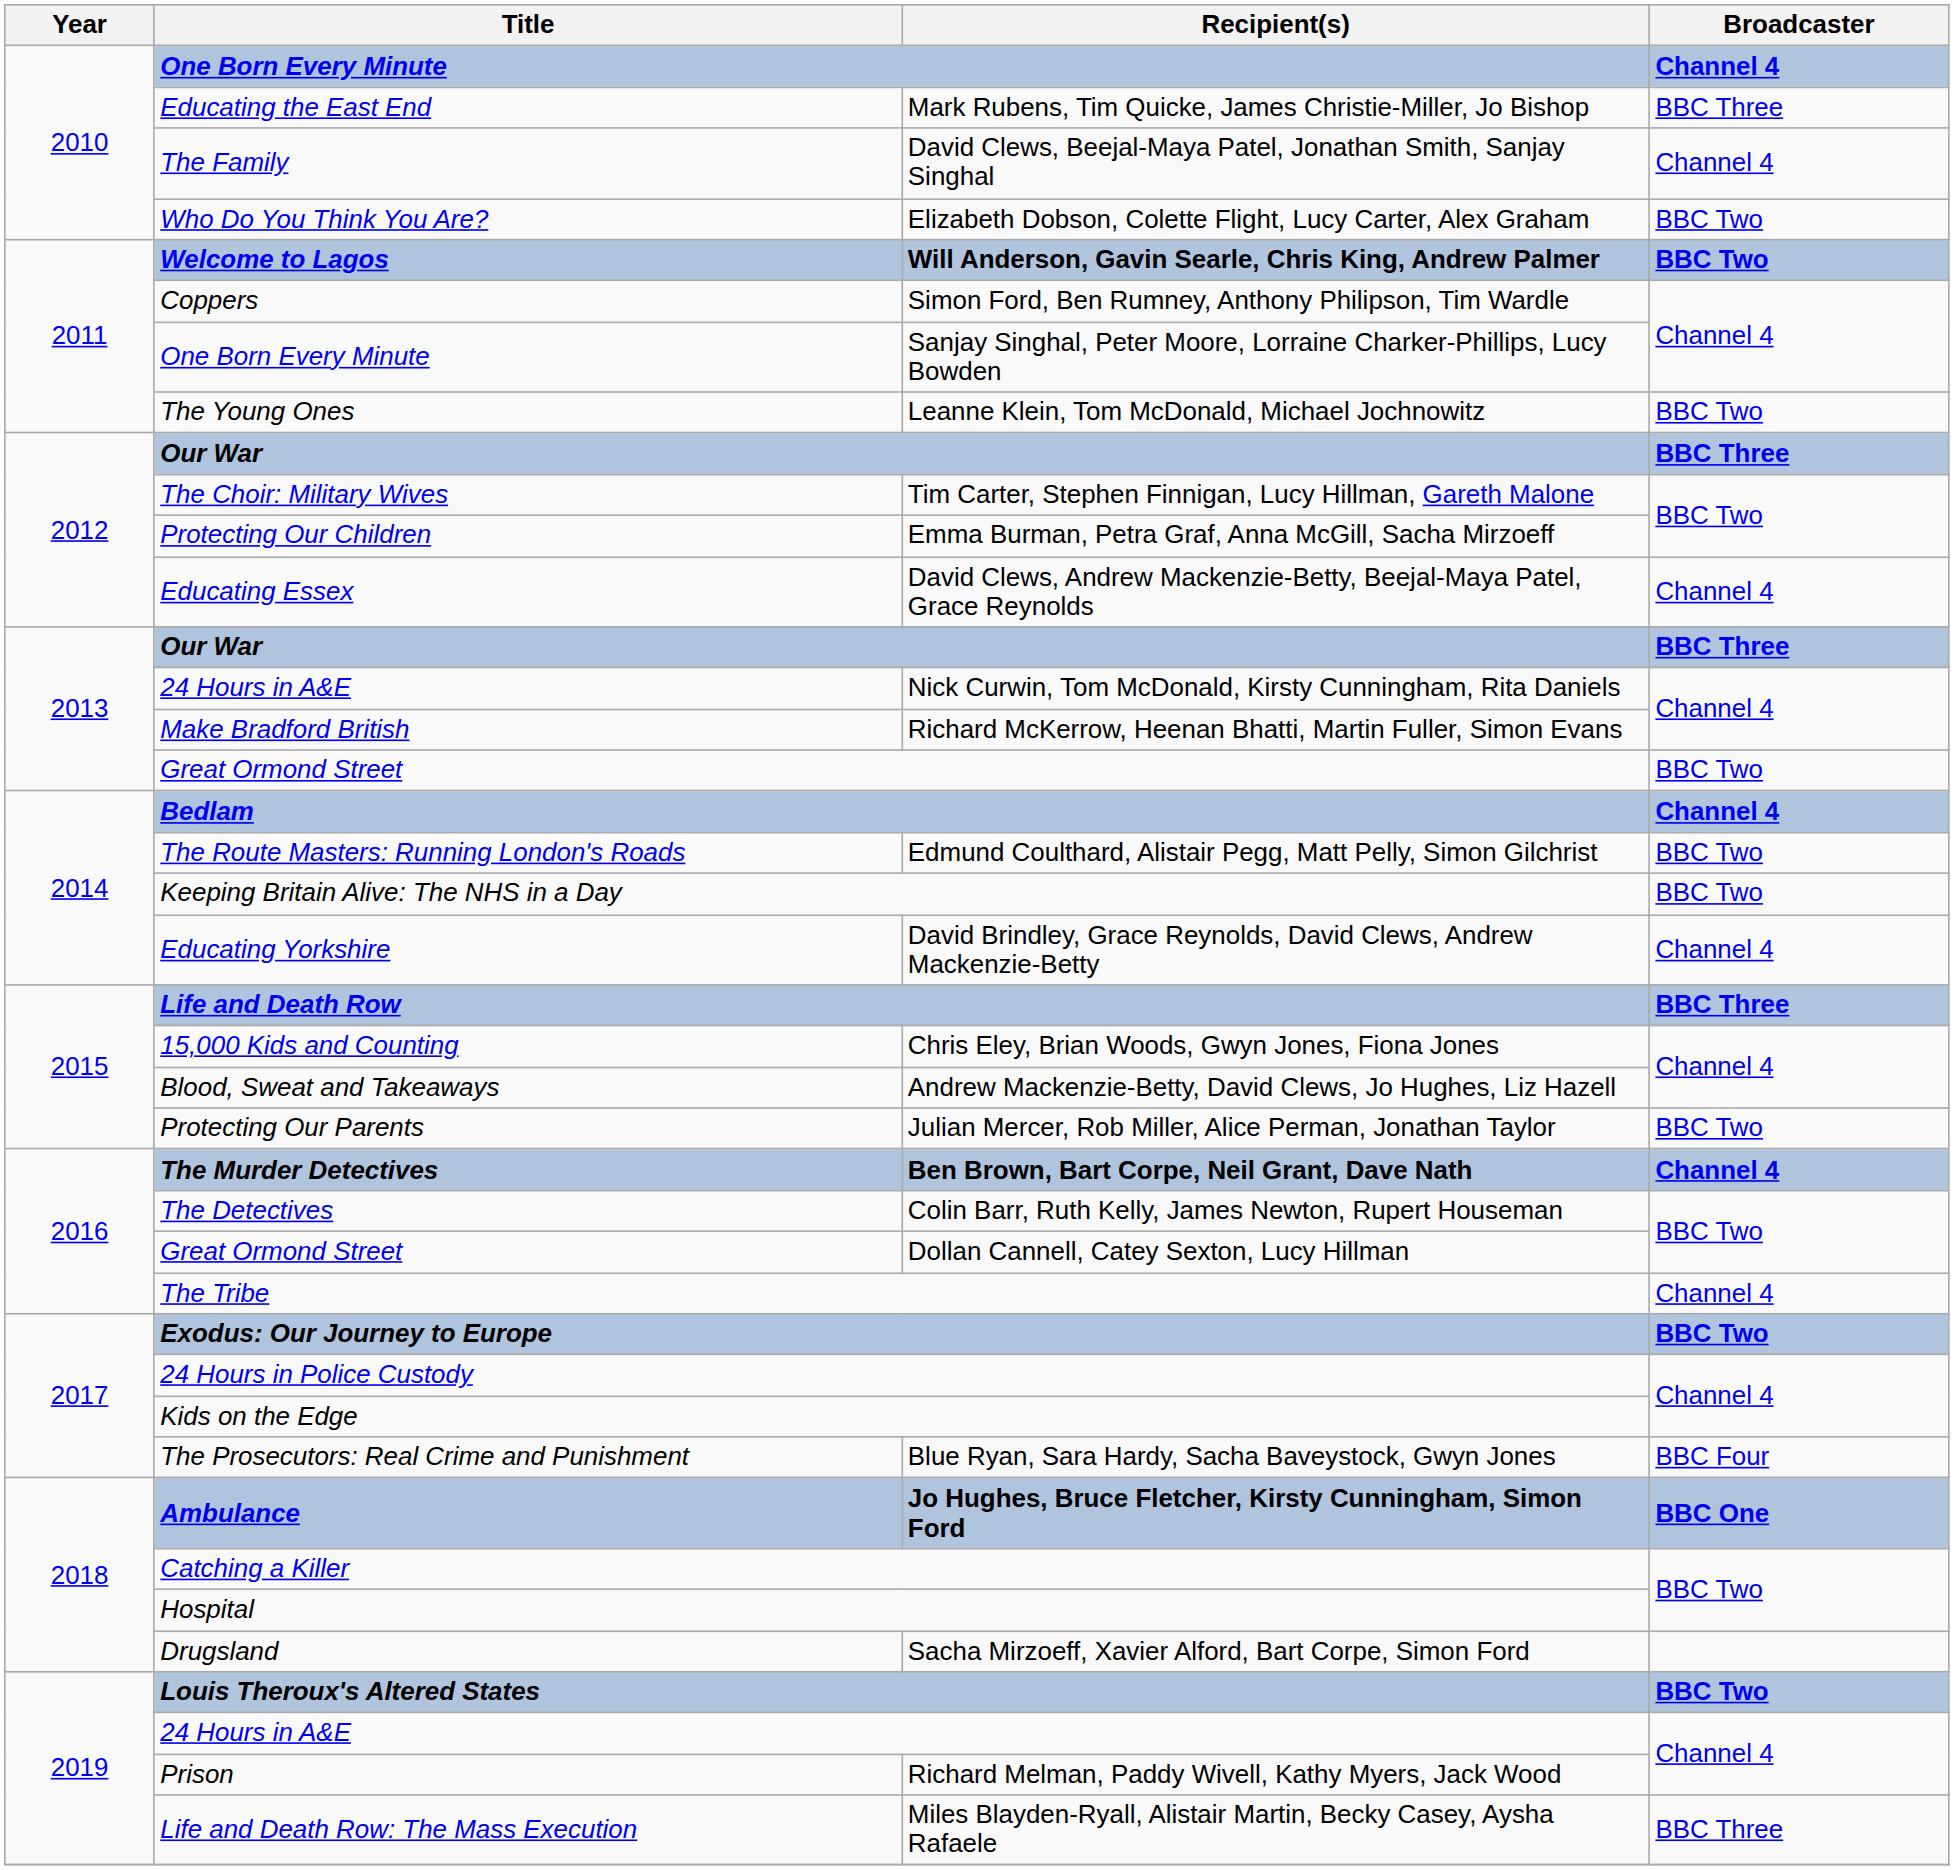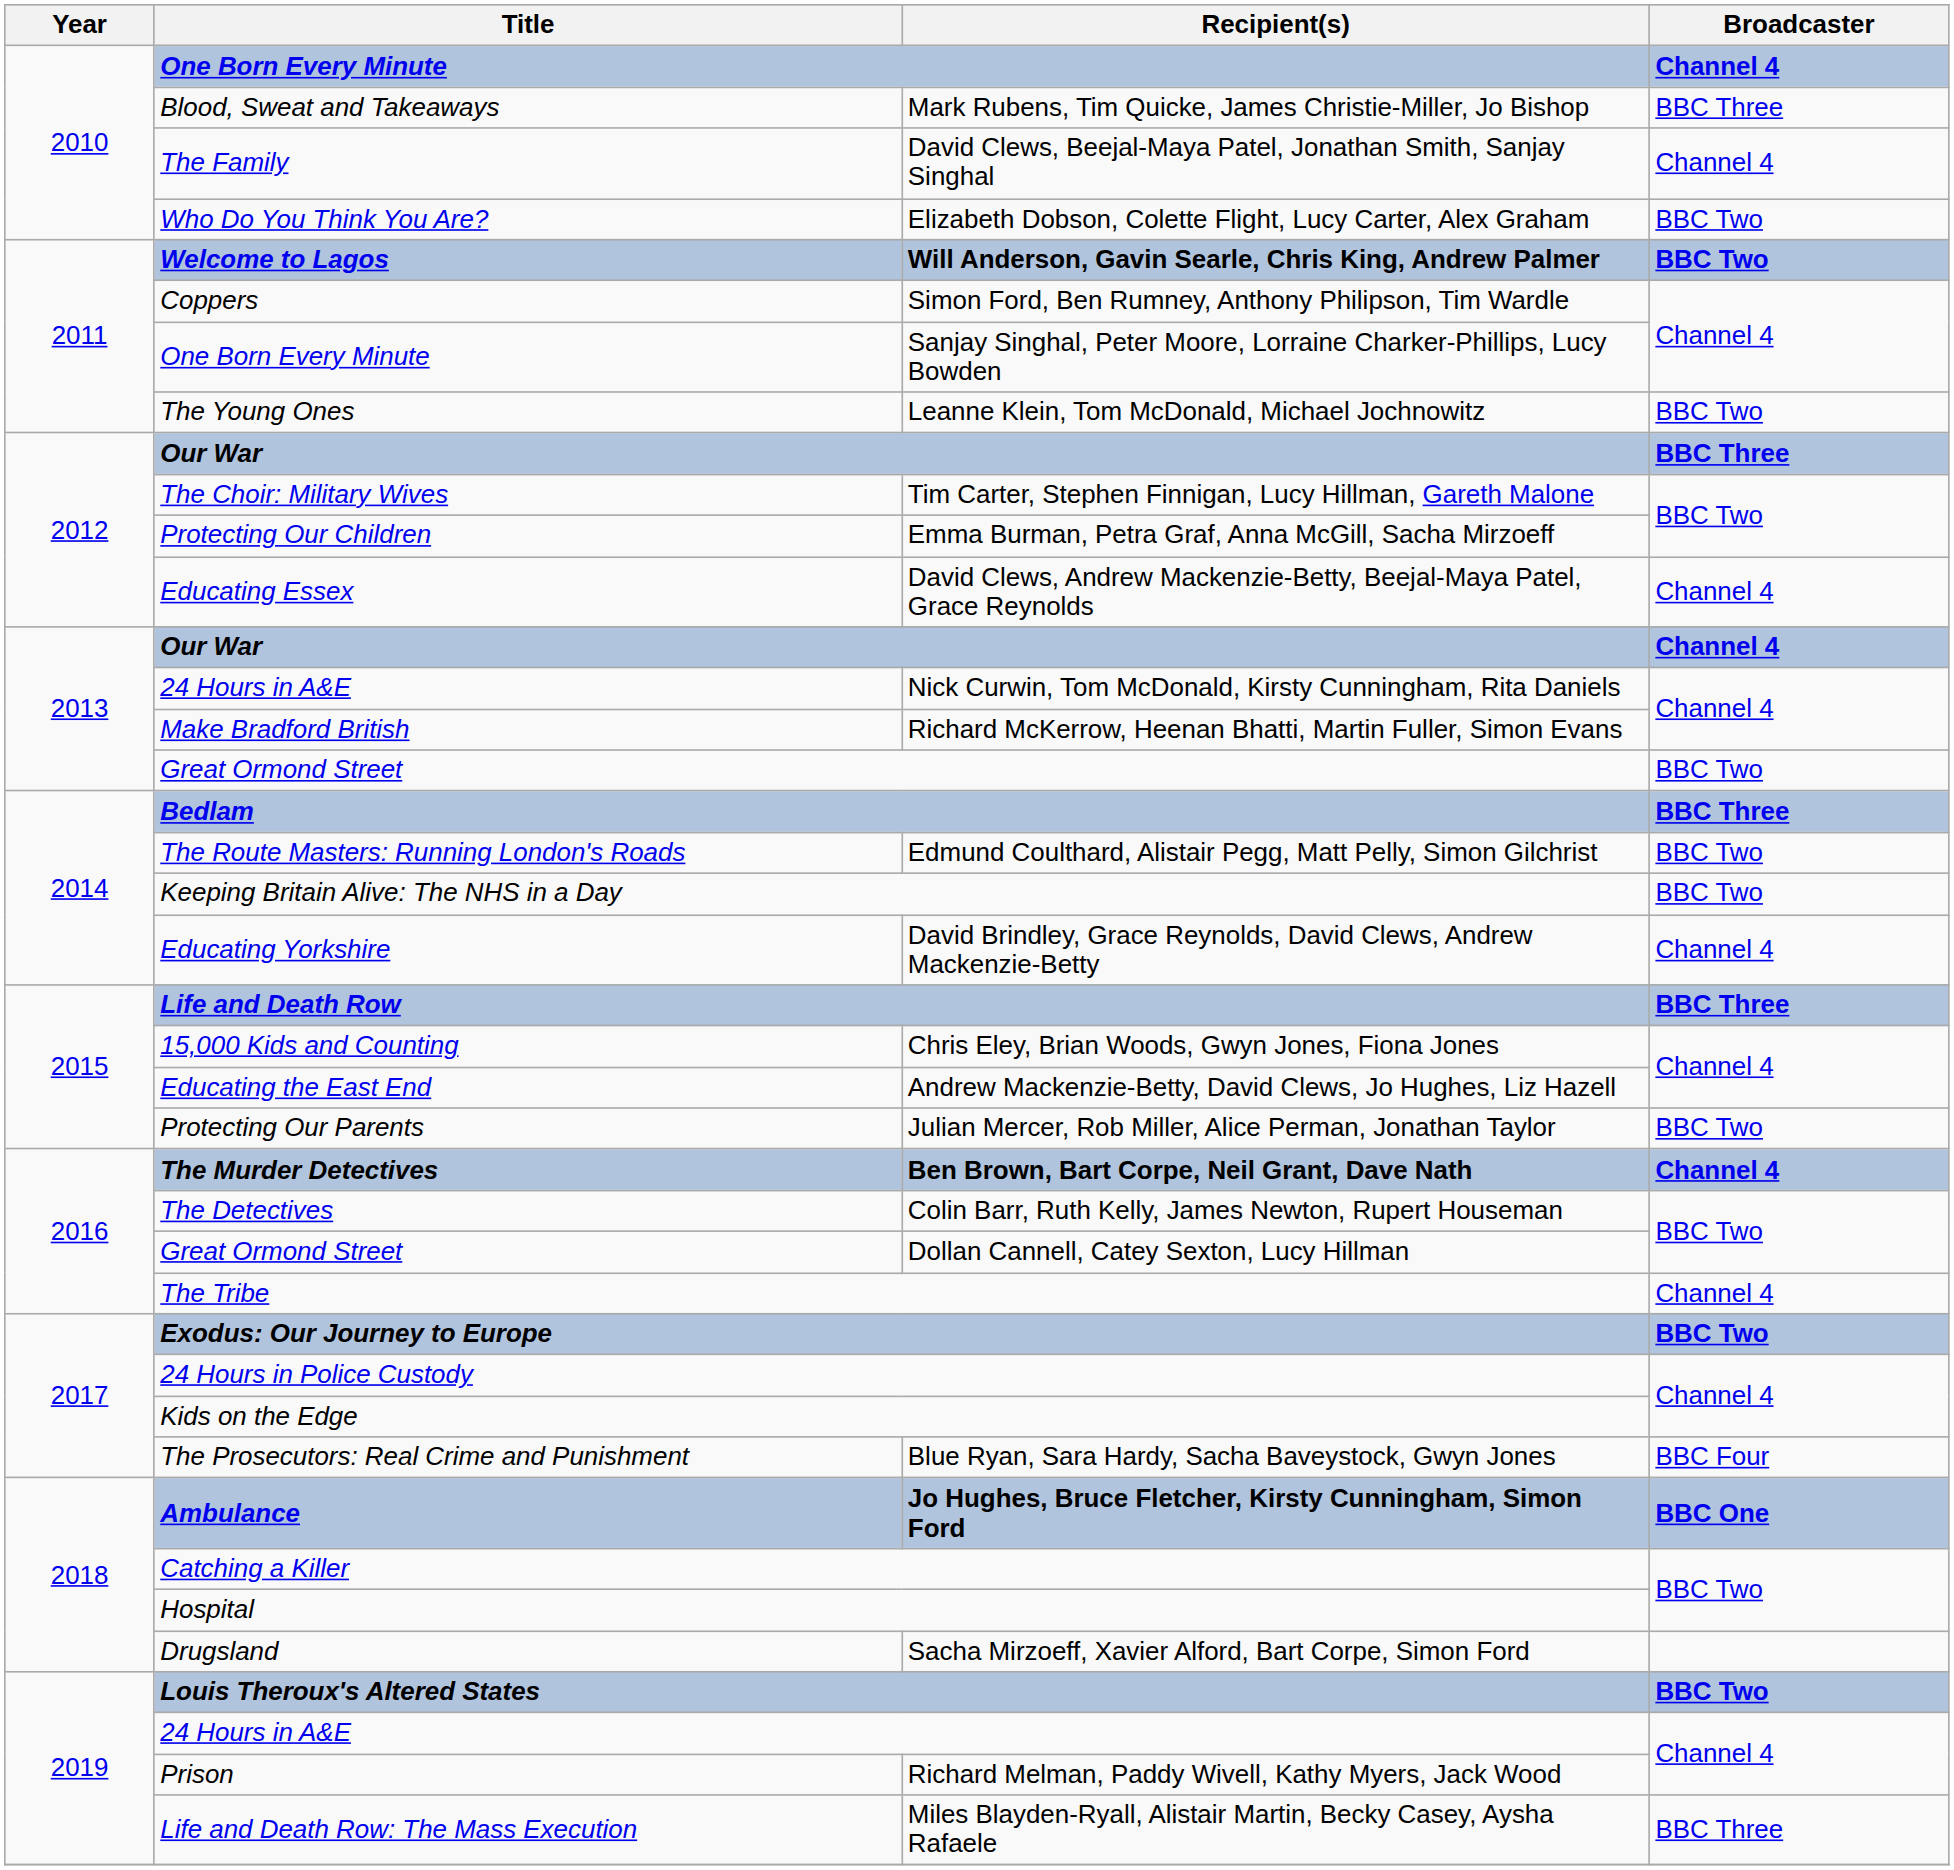 <table class="wikitable" width="95%">
 <tr>
 <th width=5%>Year</th>
 <th width=25%>Title</th>
 <th width=25%><strong>Recipient(s)</strong></th>
 <th width=10%><strong>Broadcaster</strong></th>
 </tr>
 <tr>
 <td rowspan="4" style="text-align:center;"><a href='#'>2010</a></td>
 <td colspan="2" style="background:#B0C4DE;"><strong><em><a href='#'>One Born Every Minute</a></em></strong></td>
 <td style="background:#B0C4DE;"><strong><a href='#'>Channel 4</a></strong></td>
 </tr>
 <tr>
-<td><em><a href='#'>Educating the East End</a></em></td>
+<td><em>Blood, Sweat and Takeaways</em></td>
 <td>Mark Rubens, Tim Quicke, James Christie-Miller, Jo Bishop</td>
 <td><a href='#'>BBC Three</a></td>
 </tr>
 <tr>
 <td><em><a href='#'>The Family</a></em></td>
 <td>David Clews, Beejal-Maya Patel, Jonathan Smith, Sanjay Singhal</td>
 <td><a href='#'>Channel 4</a></td>
 </tr>
 <tr>
 <td><em><a href='#'>Who Do You Think You Are?</a></em></td>
 <td>Elizabeth Dobson, Colette Flight, Lucy Carter, Alex Graham</td>
 <td><a href='#'>BBC Two</a></td>
 </tr>
 <tr>
 <td rowspan="4" style="text-align:center;"><a href='#'>2011</a></td>
 <td style="background:#B0C4DE;"><strong><em><a href='#'>Welcome to Lagos</a></em></strong></td>
 <td style="background:#B0C4DE;"><strong>Will Anderson, Gavin Searle, Chris King, Andrew Palmer</strong></td>
 <td style="background:#B0C4DE;"><strong><a href='#'>BBC Two</a></strong></td>
 </tr>
 <tr>
 <td><em>Coppers</em></td>
 <td>Simon Ford, Ben Rumney, Anthony Philipson, Tim Wardle</td>
 <td rowspan="2"><a href='#'>Channel 4</a></td>
 </tr>
 <tr>
 <td><em><a href='#'>One Born Every Minute</a></em></td>
 <td>Sanjay Singhal, Peter Moore, Lorraine Charker-Phillips, Lucy Bowden</td>
 </tr>
 <tr>
 <td><em>The Young Ones</em></td>
 <td>Leanne Klein, Tom McDonald, Michael Jochnowitz</td>
 <td><a href='#'>BBC Two</a></td>
 </tr>
 <tr>
 <td rowspan="4" style="text-align:center;"><a href='#'>2012</a></td>
 <td colspan="2" style="background:#B0C4DE;"><strong><em>Our War</em></strong></td>
 <td style="background:#B0C4DE;"><strong><a href='#'>BBC Three</a></strong></td>
 </tr>
 <tr>
 <td><em><a href='#'>The Choir: Military Wives</a></em></td>
 <td>Tim Carter, Stephen Finnigan, Lucy Hillman, <a href='#'>Gareth Malone</a></td>
 <td rowspan="2"><a href='#'>BBC Two</a></td>
 </tr>
 <tr>
 <td><em><a href='#'>Protecting Our Children</a></em></td>
 <td>Emma Burman, Petra Graf, Anna McGill, Sacha Mirzoeff</td>
 </tr>
 <tr>
 <td><em><a href='#'>Educating Essex</a></em></td>
 <td>David Clews, Andrew Mackenzie-Betty, Beejal-Maya Patel, Grace Reynolds</td>
 <td><a href='#'>Channel 4</a></td>
 </tr>
 <tr>
 <td rowspan="4" style="text-align:center;"><a href='#'>2013</a></td>
 <td colspan="2" style="background:#B0C4DE;"><strong><em>Our War</em></strong></td>
-<td style="background:#B0C4DE;"><strong><a href='#'>BBC Three</a></strong></td>
+<td style="background:#B0C4DE;"><strong><a href='#'>Channel 4</a></strong></td>
 </tr>
 <tr>
 <td><em><a href='#'>24 Hours in A&E</a></em></td>
 <td>Nick Curwin, Tom McDonald, Kirsty Cunningham, Rita Daniels</td>
 <td rowspan="2"><a href='#'>Channel 4</a></td>
 </tr>
 <tr>
 <td><em><a href='#'>Make Bradford British</a></em></td>
 <td>Richard McKerrow, Heenan Bhatti, Martin Fuller, Simon Evans</td>
 </tr>
 <tr>
 <td colspan="2"><em><a href='#'>Great Ormond Street</a></em></td>
 <td><a href='#'>BBC Two</a></td>
 </tr>
 <tr>
 <td rowspan="4" style="text-align:center;"><a href='#'>2014</a></td>
 <td colspan="2" style="background:#B0C4DE;"><strong><em><a href='#'>Bedlam</a></em></strong></td>
-<td style="background:#B0C4DE;"><strong><a href='#'>Channel 4</a></strong></td>
+<td style="background:#B0C4DE;"><strong><a href='#'>BBC Three</a></strong></td>
 </tr>
 <tr>
 <td><em><a href='#'>The Route Masters: Running London's Roads</a></em></td>
 <td>Edmund Coulthard, Alistair Pegg, Matt Pelly, Simon Gilchrist</td>
 <td><a href='#'>BBC Two</a></td>
 </tr>
 <tr>
 <td colspan="2"><em>Keeping Britain Alive: The NHS in a Day</em></td>
 <td><a href='#'>BBC Two</a></td>
 </tr>
 <tr>
 <td><em><a href='#'>Educating Yorkshire</a></em></td>
 <td>David Brindley, Grace Reynolds, David Clews, Andrew Mackenzie-Betty</td>
 <td><a href='#'>Channel 4</a></td>
 </tr>
 <tr>
 <td rowspan="4" style="text-align:center;"><a href='#'>2015</a></td>
 <td colspan="2" style="background:#B0C4DE;"><strong><em><a href='#'>Life and Death Row</a></em></strong></td>
 <td style="background:#B0C4DE;"><strong><a href='#'>BBC Three</a></strong></td>
 </tr>
 <tr>
 <td><em><a href='#'>15,000 Kids and Counting</a></em></td>
 <td>Chris Eley, Brian Woods, Gwyn Jones, Fiona Jones</td>
 <td rowspan="2"><a href='#'>Channel 4</a></td>
 </tr>
 <tr>
-<td><em>Blood, Sweat and Takeaways</em></td>
+<td><em><a href='#'>Educating the East End</a></em></td>
 <td>Andrew Mackenzie-Betty, David Clews, Jo Hughes, Liz Hazell</td>
 </tr>
 <tr>
 <td><em>Protecting Our Parents</em></td>
 <td>Julian Mercer, Rob Miller, Alice Perman, Jonathan Taylor</td>
 <td><a href='#'>BBC Two</a></td>
 </tr>
 <tr>
 <td rowspan="4" style="text-align:center;"><a href='#'>2016</a></td>
 <td style="background:#B0C4DE;"><strong><em>The Murder Detectives</em></strong></td>
 <td style="background:#B0C4DE;"><strong>Ben Brown, Bart Corpe, Neil Grant, Dave Nath</strong></td>
 <td style="background:#B0C4DE;"><strong><a href='#'>Channel 4</a></strong></td>
 </tr>
 <tr>
 <td><em><a href='#'>The Detectives</a></em></td>
 <td>Colin Barr, Ruth Kelly, James Newton, Rupert Houseman</td>
 <td rowspan="2"><a href='#'>BBC Two</a></td>
 </tr>
 <tr>
 <td><em><a href='#'>Great Ormond Street</a></em></td>
 <td>Dollan Cannell, Catey Sexton, Lucy Hillman</td>
 </tr>
 <tr>
 <td colspan="2"><em><a href='#'>The Tribe</a></em></td>
 <td><a href='#'>Channel 4</a></td>
 </tr>
 <tr>
 <td rowspan="4" style="text-align:center;"><a href='#'>2017</a></td>
 <td colspan="2" style="background:#B0C4DE;"><strong><em>Exodus: Our Journey to Europe</em></strong></td>
 <td style="background:#B0C4DE;"><strong><a href='#'>BBC Two</a></strong></td>
 </tr>
 <tr>
 <td colspan="2"><em><a href='#'>24 Hours in Police Custody</a></em></td>
 <td rowspan="2"><a href='#'>Channel 4</a></td>
 </tr>
 <tr>
 <td colspan="2"><em>Kids on the Edge</em></td>
 </tr>
 <tr>
 <td><em>The Prosecutors: Real Crime and Punishment</em></td>
 <td>Blue Ryan, Sara Hardy, Sacha Baveystock, Gwyn Jones</td>
 <td><a href='#'>BBC Four</a></td>
 </tr>
 <tr>
 <td rowspan="4" style="text-align:center;"><a href='#'>2018</a></td>
 <td style="background:#B0C4DE;"><strong><em><a href='#'>Ambulance</a></em></strong></td>
 <td style="background:#B0C4DE;"><strong>Jo Hughes, Bruce Fletcher, Kirsty Cunningham, Simon Ford</strong></td>
 <td style="background:#B0C4DE;"><strong><a href='#'>BBC One</a></strong></td>
 </tr>
 <tr>
 <td colspan="2"><em><a href='#'>Catching a Killer</a></em></td>
 <td rowspan="2"><a href='#'>BBC Two</a></td>
 </tr>
 <tr>
 <td colspan="2"><em>Hospital</em></td>
 </tr>
 <tr>
 <td><em>Drugsland</em></td>
 <td>Sacha Mirzoeff, Xavier Alford, Bart Corpe, Simon Ford</td>
 <td></td>
 </tr>
 <tr>
 <td rowspan="4" style="text-align:center;"><a href='#'>2019</a><br></td>
 <td colspan="2" style="background:#B0C4DE;"><strong><em>Louis Theroux's Altered States</em></strong></td>
 <td style="background:#B0C4DE;"><strong><a href='#'>BBC Two</a></strong></td>
 </tr>
 <tr>
 <td colspan="2"><em><a href='#'>24 Hours in A&E</a></em></td>
 <td rowspan="2"><a href='#'>Channel 4</a></td>
 </tr>
 <tr>
 <td><em>Prison</em></td>
 <td>Richard Melman, Paddy Wivell, Kathy Myers, Jack Wood</td>
 </tr>
 <tr>
 <td><em><a href='#'>Life and Death Row: The Mass Execution</a></em></td>
 <td>Miles Blayden-Ryall, Alistair Martin, Becky Casey, Aysha Rafaele</td>
 <td><a href='#'>BBC Three</a></td>
 </tr>
 <tr>
 </tr>
 </table>
